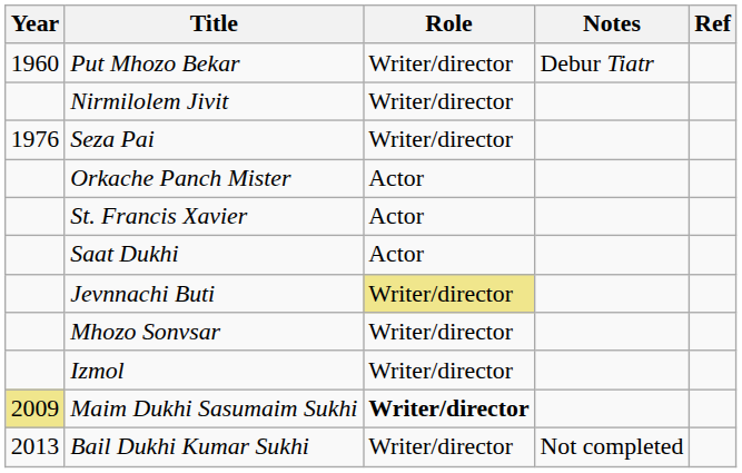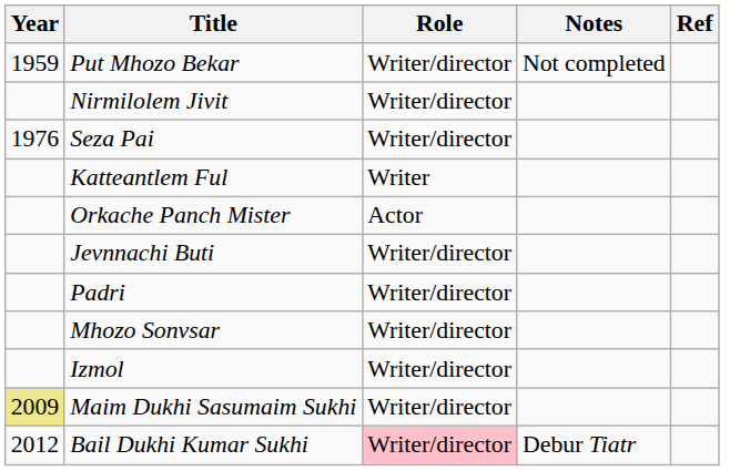 <table class="wikitable sortable">
 <tr>
 <th>Year</th>
 <th>Title</th>
 <th>Role</th>
 <th>Notes</th>
 <th>Ref</th>
 </tr>
 <tr>
-<td>1960</td>
+<td>1959</td>
 <td><em>Put Mhozo Bekar</em></td>
 <td>Writer/director</td>
-<td>Debur <em>Tiatr</em></td>
+<td>Not completed</td>
 <td></td>
 </tr>
 <tr>
 <td></td>
 <td><em>Nirmilolem Jivit</em></td>
 <td>Writer/director</td>
 <td></td>
 <td></td>
 </tr>
 <tr>
 <td>1976</td>
 <td><em>Seza Pai</em></td>
 <td>Writer/director</td>
 <td></td>
 <td></td>
 </tr>
 <tr>
 <td></td>
+<td><em>Katteantlem Ful</em></td>
+<td>Writer</td>
+<td></td>
+<td></td>
+</tr>
+<tr>
+<td></td>
 <td><em>Orkache Panch Mister</em></td>
 <td>Actor</td>
 <td></td>
 <td></td>
 </tr>
 <tr>
 <td></td>
-<td><em>St. Francis Xavier</em></td>
-<td>Actor</td>
+<td><em>Jevnnachi Buti</em></td>
+<td>Writer/director</td>
 <td></td>
 <td></td>
 </tr>
 <tr>
 <td></td>
-<td><em>Saat Dukhi</em></td>
-<td>Actor</td>
-<td></td>
-<td></td>
-</tr>
-<tr>
-<td></td>
-<td><em>Jevnnachi Buti</em></td>
-<td style="background: khaki;">Writer/director</td>
+<td><em>Padri</em></td>
+<td>Writer/director</td>
 <td></td>
 <td></td>
 </tr>
 <tr>
 <td></td>
 <td><em>Mhozo Sonvsar</em></td>
 <td>Writer/director</td>
 <td></td>
 <td></td>
 </tr>
 <tr>
 <td></td>
 <td><em>Izmol</em></td>
 <td>Writer/director</td>
 <td></td>
 <td></td>
 </tr>
 <tr>
 <td style="background: khaki;">2009</td>
 <td><em>Maim Dukhi Sasumaim Sukhi</em></td>
-<td><strong>Writer/director</strong></td>
+<td>Writer/director</td>
 <td></td>
 <td></td>
 </tr>
 <tr>
-<td>2013</td>
+<td>2012</td>
 <td><em>Bail Dukhi Kumar Sukhi</em></td>
-<td>Writer/director</td>
-<td>Not completed</td>
+<td style="background: pink;">Writer/director</td>
+<td>Debur <em>Tiatr</em></td>
 <td></td>
 </tr>
 </table>
